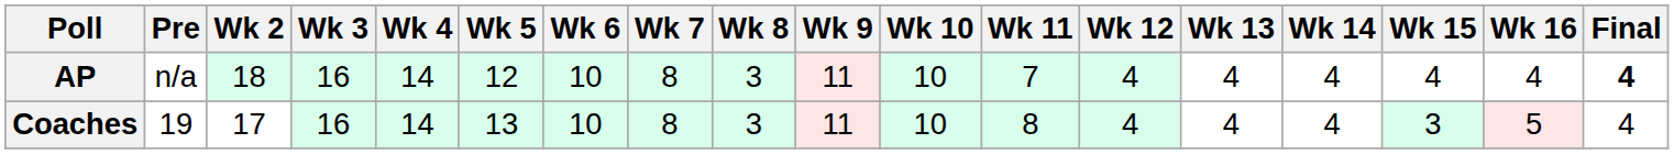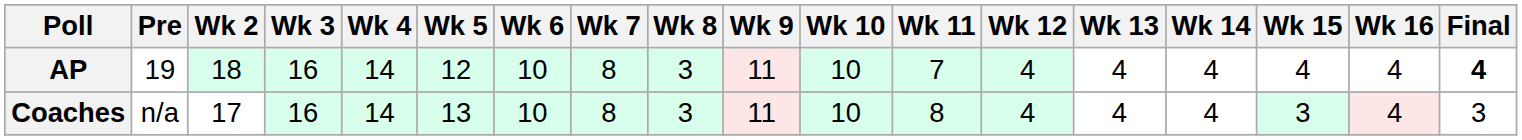 <table class="wikitable" style="white-space:nowrap;text-align:center;">
 <tr>
 <th>Poll</th>
 <th>Pre</th>
 <th>Wk 2</th>
 <th>Wk 3</th>
 <th>Wk 4</th>
 <th>Wk 5</th>
 <th>Wk 6</th>
 <th>Wk 7</th>
 <th>Wk 8</th>
 <th>Wk 9</th>
 <th>Wk 10</th>
 <th>Wk 11</th>
 <th>Wk 12</th>
 <th>Wk 13</th>
 <th>Wk 14</th>
 <th>Wk 15</th>
 <th>Wk 16</th>
 <th>Final</th>
 </tr>
 <tr>
 <th>AP</th>
-<td style="background:#FFF;">n/a</td>
+<td style="background:#FFF;">19</td>
 <td style="background:#D8FFEB;">18</td>
 <td style="background:#D8FFEB;">16</td>
 <td style="background:#D8FFEB;">14</td>
 <td style="background:#D8FFEB;">12</td>
 <td style="background:#D8FFEB;">10</td>
 <td style="background:#D8FFEB;">8</td>
 <td style="background:#D8FFEB;">3</td>
 <td style="background:#FFE6E6;">11</td>
 <td style="background:#D8FFEB;">10</td>
 <td style="background:#D8FFEB;">7</td>
 <td style="background:#D8FFEB;">4</td>
 <td style="background:#FFF;">4</td>
 <td style="background:#FFF;">4</td>
 <td style="background:#FFF;">4</td>
 <td style="background:#FFF;">4</td>
 <td style="background:#FFF;"><strong>4</strong></td>
 </tr>
 <tr>
 <th>Coaches</th>
-<td style="background:#FFF;">19</td>
+<td style="background:#FFF;">n/a</td>
 <td style="background:#FFF;">17</td>
 <td style="background:#D8FFEB;">16</td>
 <td style="background:#D8FFEB;">14</td>
 <td style="background:#D8FFEB;">13</td>
 <td style="background:#D8FFEB;">10</td>
 <td style="background:#D8FFEB;">8</td>
 <td style="background:#D8FFEB;">3</td>
 <td style="background:#FFE6E6;">11</td>
 <td style="background:#D8FFEB;">10</td>
 <td style="background:#D8FFEB;">8</td>
 <td style="background:#D8FFEB;">4</td>
 <td style="background:#FFF;">4</td>
 <td style="background:#FFF;">4</td>
 <td style="background:#D8FFEB;">3</td>
-<td style="background:#FFE6E6;">5</td>
-<td style="background:#FFF;">4</td>
+<td style="background:#FFE6E6;">4</td>
+<td style="background:#FFF;">3</td>
 </tr>
 </table>
